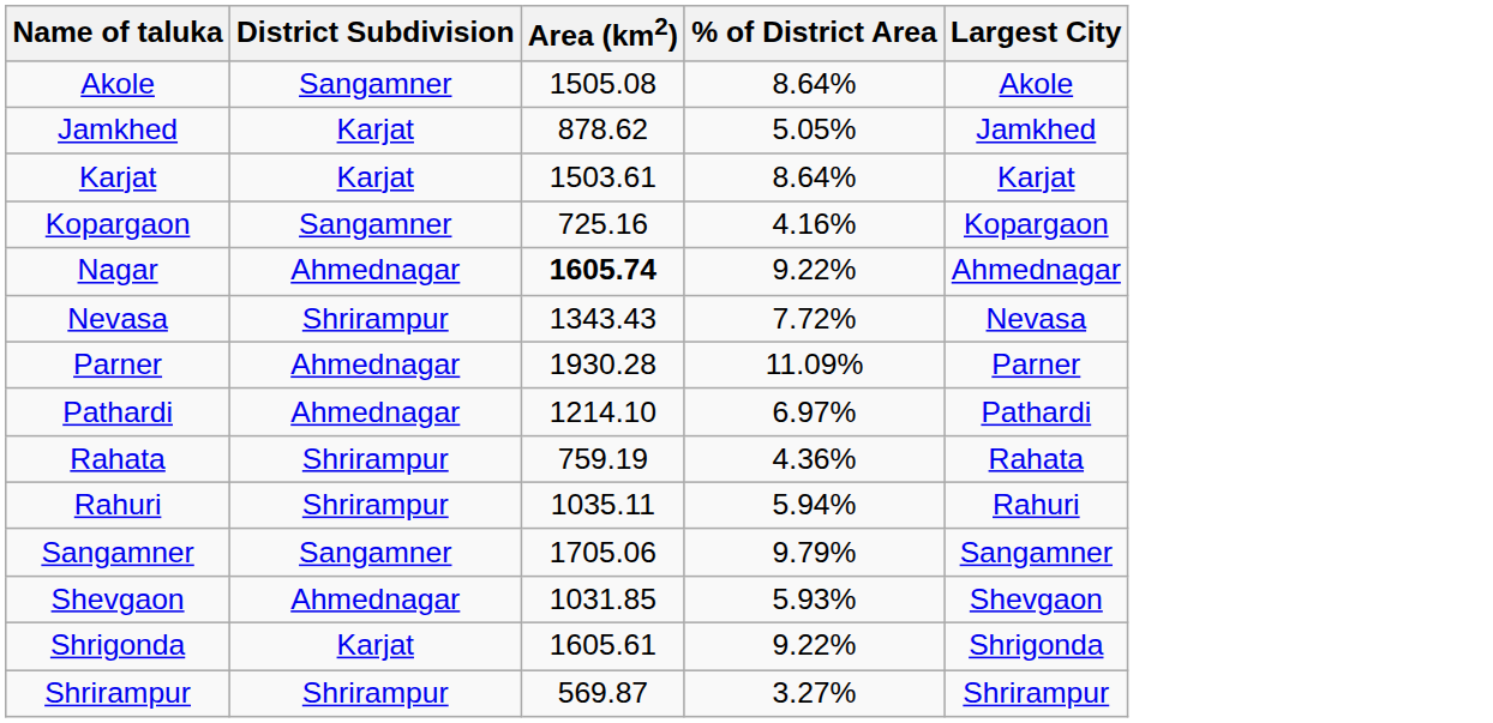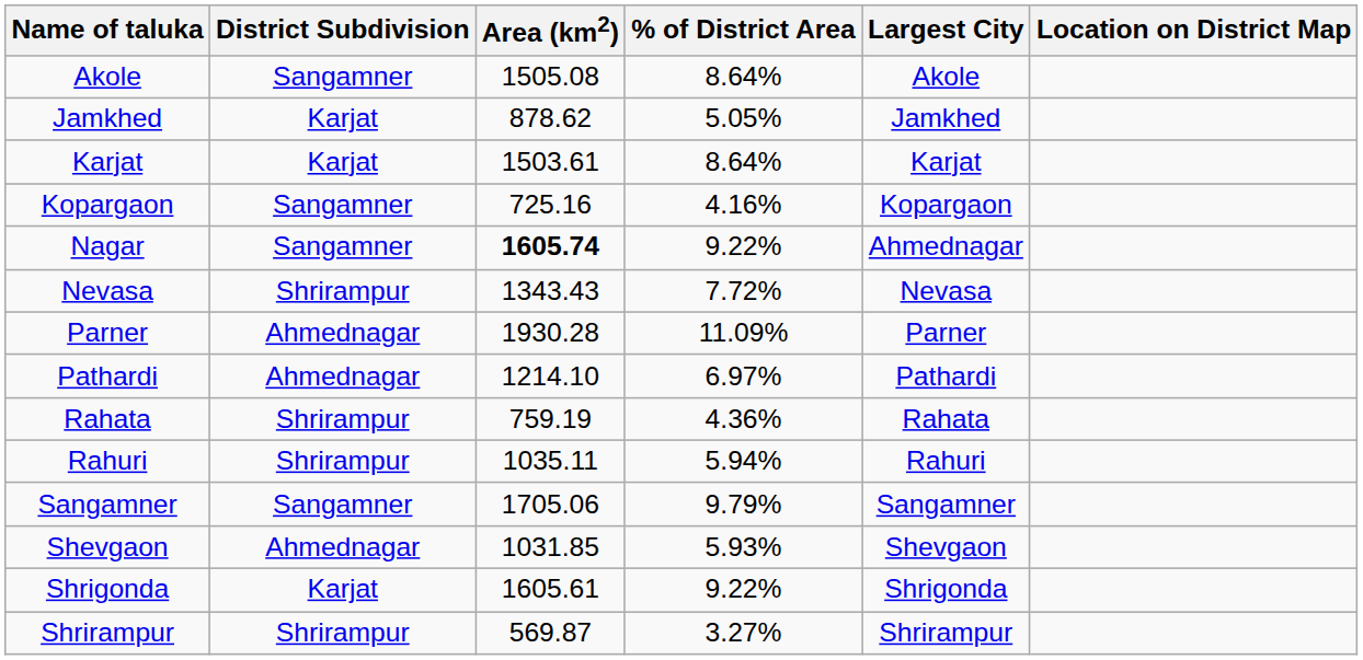 <table class="wikitable sortable" style="text-align:center">
 <tr>
 <th>Name of taluka</th>
 <th>District Subdivision</th>
 <th>Area (km<sup>2</sup>)</th>
 <th>% of District Area</th>
 <th>Largest City</th>
+<th class="unsortable">Location on District Map</th>
 </tr>
 <tr>
 <td><a href='#'>Akole</a></td>
 <td><a href='#'>Sangamner</a></td>
 <td>1505.08</td>
 <td>8.64%</td>
 <td><a href='#'>Akole</a></td>
+<td></td>
 </tr>
 <tr>
 <td><a href='#'>Jamkhed</a></td>
 <td><a href='#'>Karjat</a></td>
 <td>878.62</td>
 <td>5.05%</td>
 <td><a href='#'>Jamkhed</a></td>
+<td></td>
 </tr>
 <tr>
 <td><a href='#'>Karjat</a></td>
 <td><a href='#'>Karjat</a></td>
 <td>1503.61</td>
 <td>8.64%</td>
 <td><a href='#'>Karjat</a></td>
+<td></td>
 </tr>
 <tr>
 <td><a href='#'>Kopargaon</a></td>
 <td><a href='#'>Sangamner</a></td>
 <td>725.16</td>
 <td>4.16%</td>
 <td><a href='#'>Kopargaon</a></td>
+<td></td>
 </tr>
 <tr>
 <td><a href='#'>Nagar</a></td>
-<td><a href='#'>Ahmednagar</a></td>
+<td><a href='#'>Sangamner</a></td>
 <td><strong>1605.74</strong></td>
 <td>9.22%</td>
 <td><a href='#'>Ahmednagar</a></td>
+<td></td>
 </tr>
 <tr>
 <td><a href='#'>Nevasa</a></td>
 <td><a href='#'>Shrirampur</a></td>
 <td>1343.43</td>
 <td>7.72%</td>
 <td><a href='#'>Nevasa</a></td>
+<td></td>
 </tr>
 <tr>
 <td><a href='#'>Parner</a></td>
 <td><a href='#'>Ahmednagar</a></td>
 <td>1930.28</td>
 <td>11.09%</td>
 <td><a href='#'>Parner</a></td>
+<td></td>
 </tr>
 <tr>
 <td><a href='#'>Pathardi</a></td>
 <td><a href='#'>Ahmednagar</a></td>
 <td>1214.10</td>
 <td>6.97%</td>
 <td><a href='#'>Pathardi</a></td>
+<td></td>
 </tr>
 <tr>
 <td><a href='#'>Rahata</a></td>
 <td><a href='#'>Shrirampur</a></td>
 <td>759.19</td>
 <td>4.36%</td>
 <td><a href='#'>Rahata</a></td>
+<td></td>
 </tr>
 <tr>
 <td><a href='#'>Rahuri</a></td>
 <td><a href='#'>Shrirampur</a></td>
 <td>1035.11</td>
 <td>5.94%</td>
 <td><a href='#'>Rahuri</a></td>
+<td></td>
 </tr>
 <tr>
 <td><a href='#'>Sangamner</a></td>
 <td><a href='#'>Sangamner</a></td>
 <td>1705.06</td>
 <td>9.79%</td>
 <td><a href='#'>Sangamner</a></td>
+<td></td>
 </tr>
 <tr>
 <td><a href='#'>Shevgaon</a></td>
 <td><a href='#'>Ahmednagar</a></td>
 <td>1031.85</td>
 <td>5.93%</td>
 <td><a href='#'>Shevgaon</a></td>
+<td></td>
 </tr>
 <tr>
 <td><a href='#'>Shrigonda</a></td>
 <td><a href='#'>Karjat</a></td>
 <td>1605.61</td>
 <td>9.22%</td>
 <td><a href='#'>Shrigonda</a></td>
+<td></td>
 </tr>
 <tr>
 <td><a href='#'>Shrirampur</a></td>
 <td><a href='#'>Shrirampur</a></td>
 <td>569.87</td>
 <td>3.27%</td>
 <td><a href='#'>Shrirampur</a></td>
+<td></td>
 </tr>
 </table>
